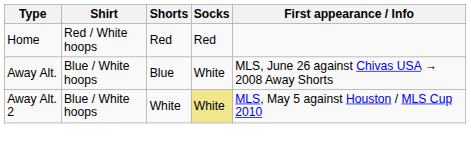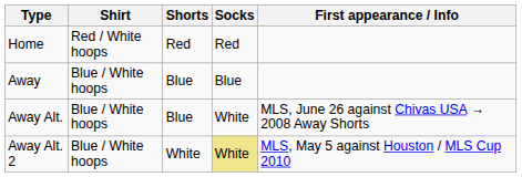 <table class="wikitable">
 <tr>
 <th>Type</th>
 <th>Shirt</th>
 <th>Shorts</th>
 <th>Socks</th>
 <th>First appearance / Info</th>
 </tr>
 <tr>
 <td>Home</td>
 <td>Red / White hoops</td>
 <td>Red</td>
 <td>Red</td>
+<td></td>
+</tr>
+<tr>
+<td>Away</td>
+<td>Blue / White hoops</td>
+<td>Blue</td>
+<td>Blue</td>
 <td></td>
 </tr>
 <tr>
 <td>Away Alt.</td>
 <td>Blue / White hoops</td>
 <td>Blue</td>
 <td>White</td>
 <td>MLS, June 26 against <a href='#'>Chivas USA</a> → 2008 Away Shorts</td>
 </tr>
 <tr>
 <td>Away Alt. 2</td>
 <td>Blue / White hoops</td>
 <td>White</td>
 <td style="background: khaki;">White</td>
 <td><a href='#'>MLS</a>, May 5 against <a href='#'>Houston</a> / <a href='#'>MLS Cup 2010</a></td>
 </tr>
 </table>
